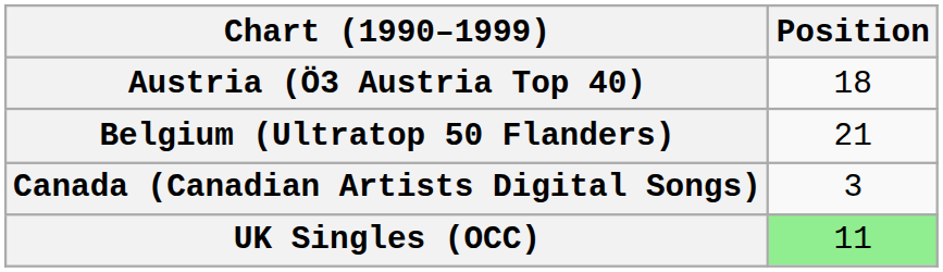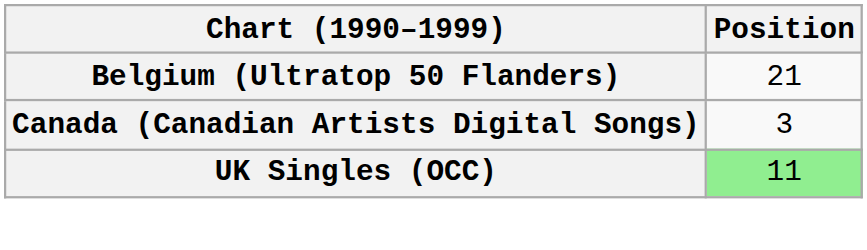 <table class="wikitable sortable plainrowheaders" style="text-align:center">
 <tr>
 <th scope="col">Chart (1990–1999)</th>
 <th scope="col">Position</th>
-</tr>
-<tr>
-<th scope="row">Austria (Ö3 Austria Top 40)</th>
-<td>18</td>
 </tr>
 <tr>
 <th scope="row">Belgium (Ultratop 50 Flanders)</th>
 <td>21</td>
 </tr>
 <tr>
 <th scope="row">Canada (Canadian Artists Digital Songs)</th>
 <td>3</td>
 </tr>
 <tr>
 <th scope="row">UK Singles (OCC)</th>
 <td style="background: lightgreen;">11</td>
 </tr>
 </table>
